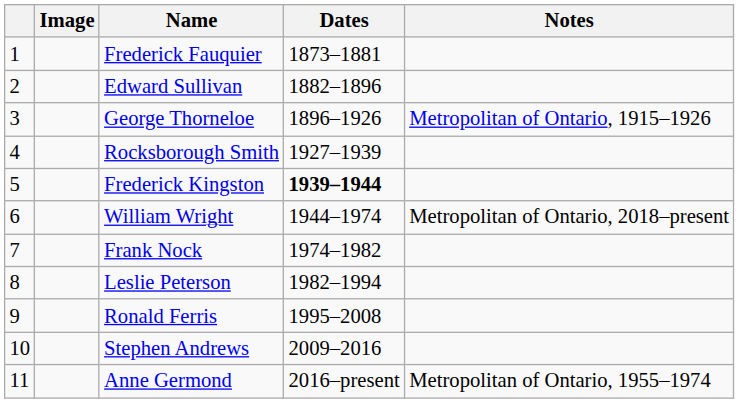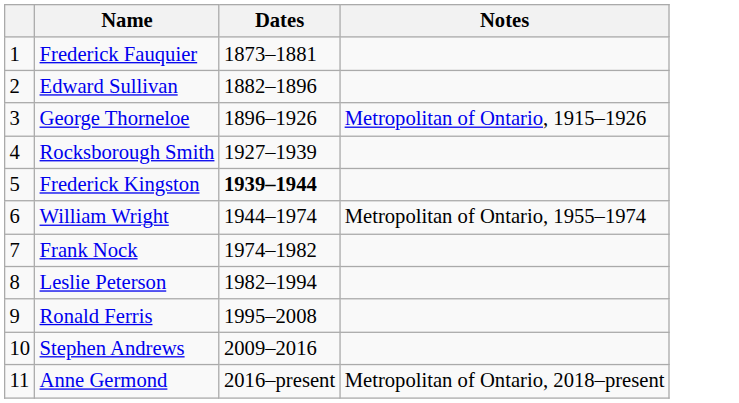 <table class="wikitable">
 <tr>
 <th></th>
-<th>Image</th>
 <th>Name</th>
 <th>Dates</th>
 <th>Notes</th>
 </tr>
 <tr>
 <td>1</td>
-<td></td>
 <td><a href='#'>Frederick Fauquier</a></td>
 <td>1873–1881</td>
 <td></td>
 </tr>
 <tr>
 <td>2</td>
-<td></td>
 <td><a href='#'>Edward Sullivan</a></td>
 <td>1882–1896</td>
 <td></td>
 </tr>
 <tr>
 <td>3</td>
-<td></td>
 <td><a href='#'>George Thorneloe</a></td>
 <td>1896–1926</td>
 <td><a href='#'>Metropolitan of Ontario</a>, 1915–1926</td>
 </tr>
 <tr>
 <td>4</td>
-<td></td>
 <td><a href='#'>Rocksborough Smith</a></td>
 <td>1927–1939</td>
 <td></td>
 </tr>
 <tr>
 <td>5</td>
-<td></td>
 <td><a href='#'>Frederick Kingston</a></td>
 <td><strong>1939–1944</strong></td>
 <td></td>
 </tr>
 <tr>
 <td>6</td>
-<td></td>
 <td><a href='#'>William Wright</a></td>
 <td>1944–1974</td>
-<td>Metropolitan of Ontario, 2018–present</td>
+<td>Metropolitan of Ontario, 1955–1974</td>
 </tr>
 <tr>
 <td>7</td>
-<td></td>
 <td><a href='#'>Frank Nock</a></td>
 <td>1974–1982</td>
 <td></td>
 </tr>
 <tr>
 <td>8</td>
-<td></td>
 <td><a href='#'>Leslie Peterson</a></td>
 <td>1982–1994</td>
 <td></td>
 </tr>
 <tr>
 <td>9</td>
-<td></td>
 <td><a href='#'>Ronald Ferris</a></td>
 <td>1995–2008</td>
 <td></td>
 </tr>
 <tr>
 <td>10</td>
-<td></td>
 <td><a href='#'>Stephen Andrews</a></td>
 <td>2009–2016</td>
 <td></td>
 </tr>
 <tr>
 <td>11</td>
-<td></td>
 <td><a href='#'>Anne Germond</a></td>
 <td>2016–present</td>
-<td>Metropolitan of Ontario, 1955–1974</td>
+<td>Metropolitan of Ontario, 2018–present</td>
 </tr>
 </table>
